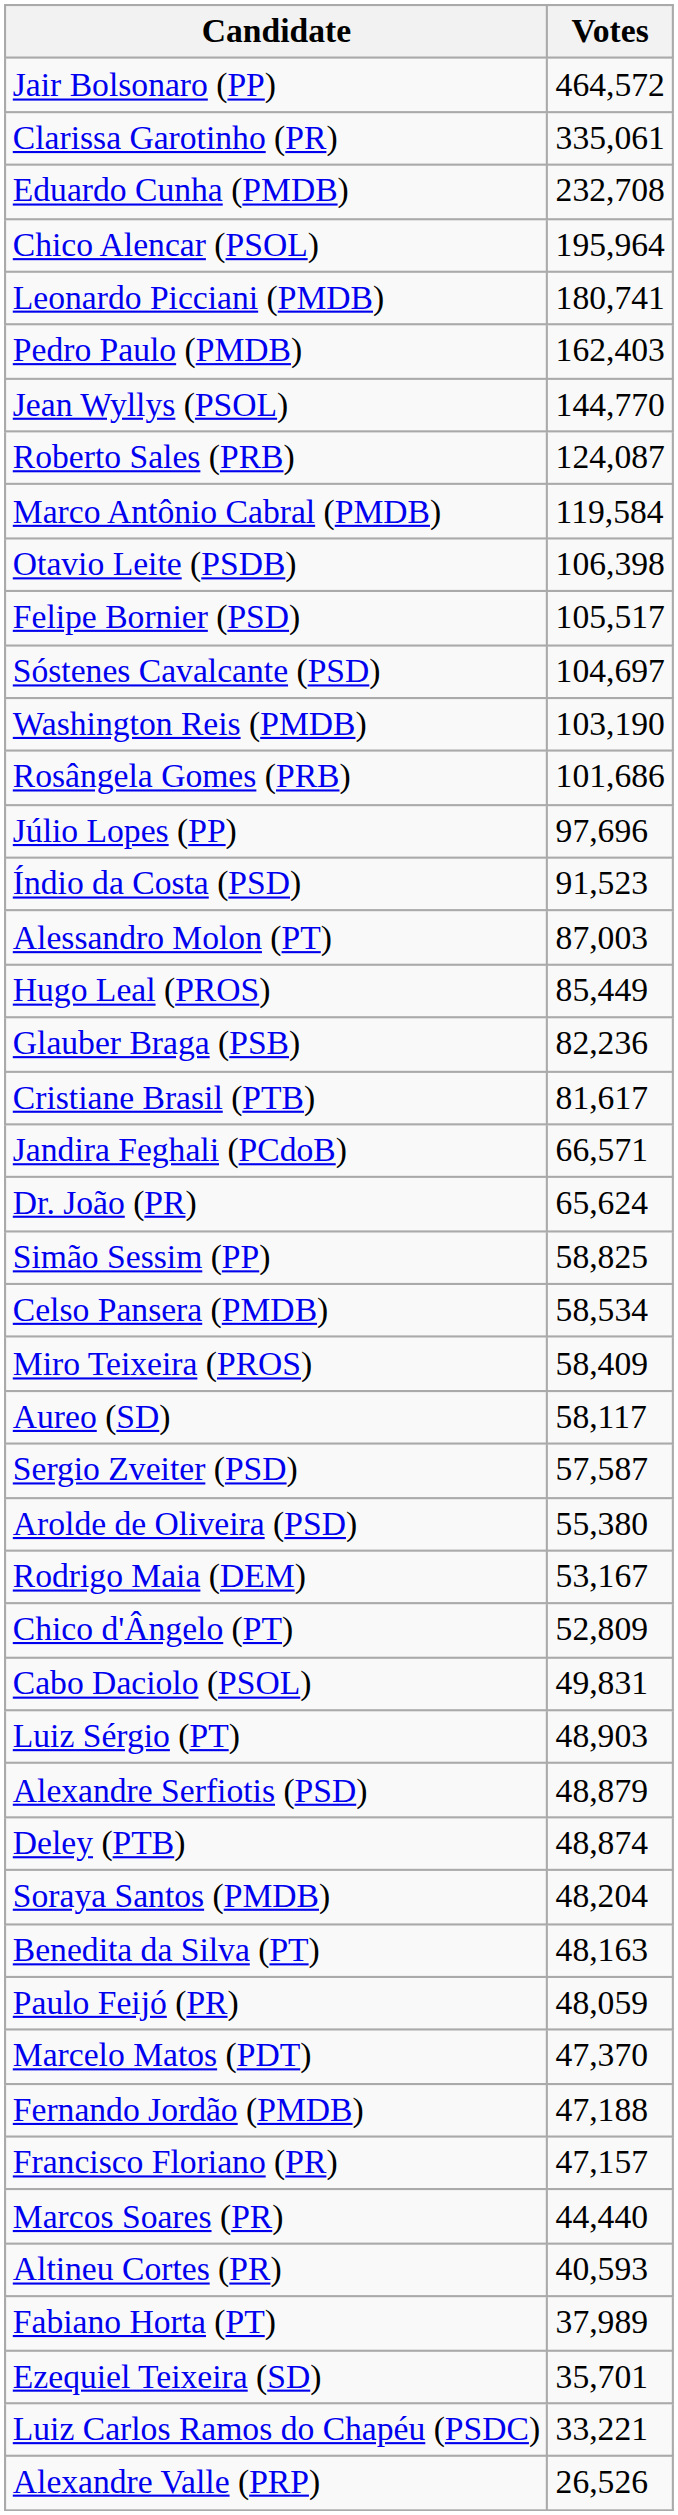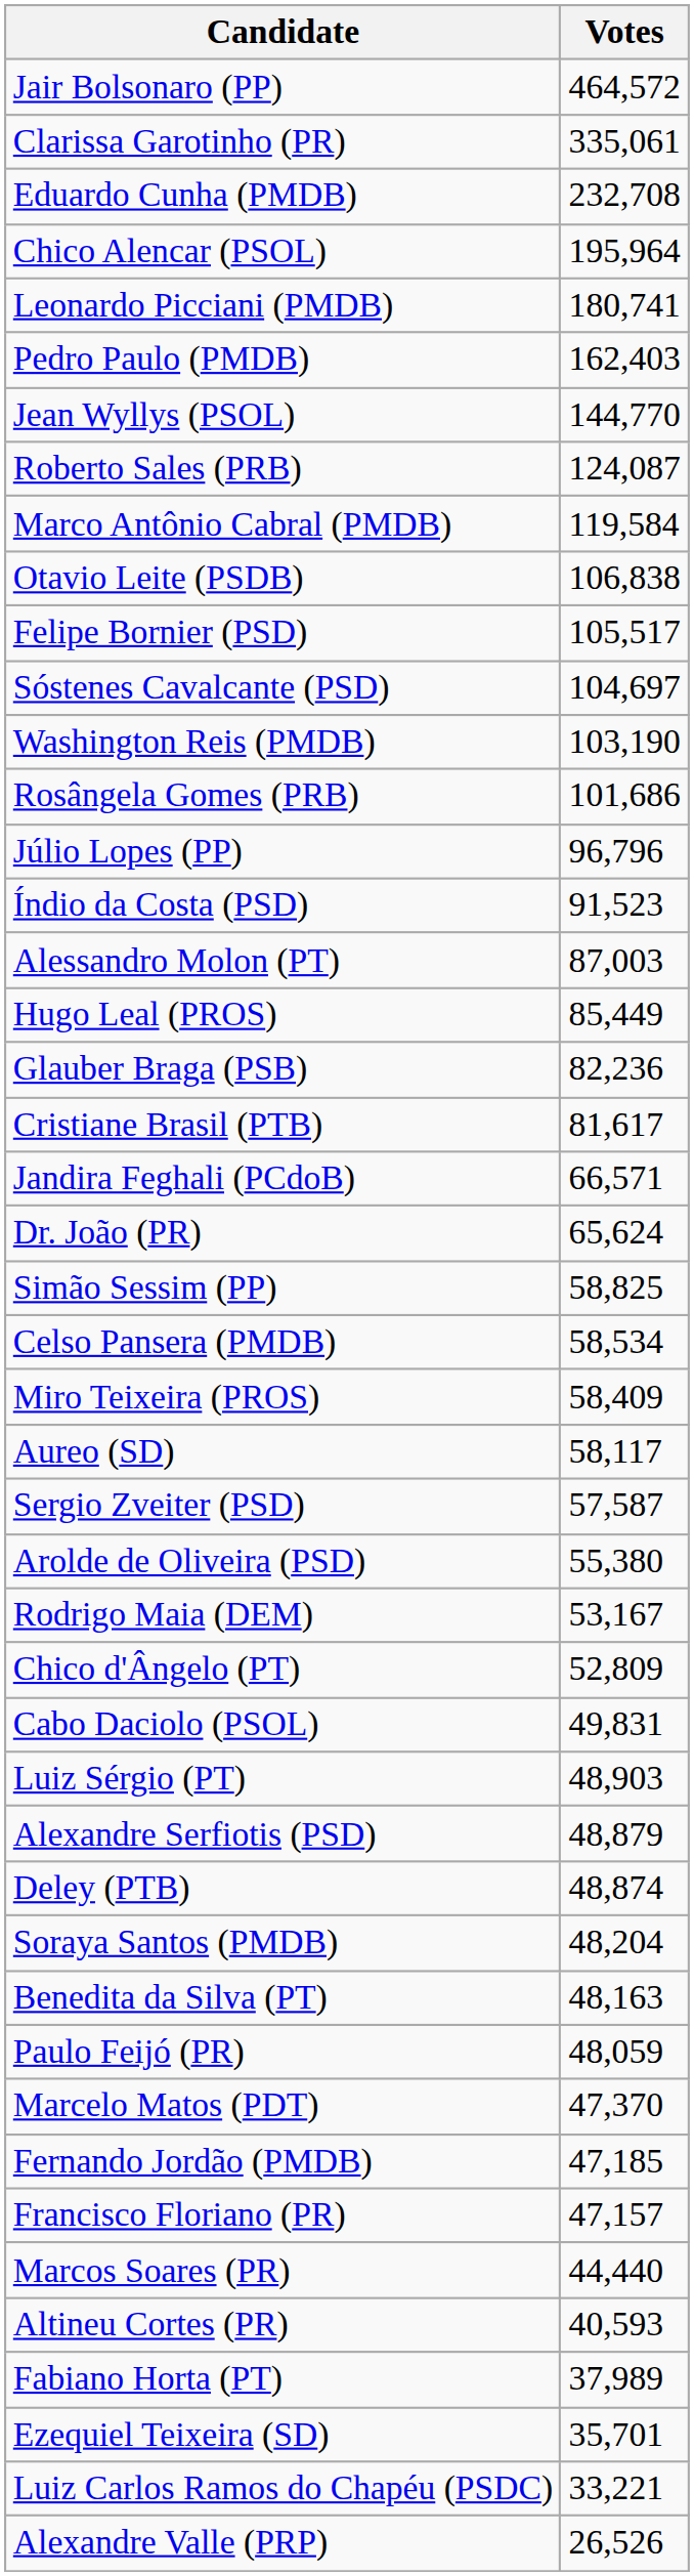 <table class="wikitable">
 <tr>
 <th>Candidate</th>
 <th>Votes</th>
 </tr>
 <tr>
 <td><a href='#'>Jair Bolsonaro</a> (<a href='#'>PP</a>)</td>
 <td>464,572</td>
 </tr>
 <tr>
 <td><a href='#'>Clarissa Garotinho</a> (<a href='#'>PR</a>)</td>
 <td>335,061</td>
 </tr>
 <tr>
 <td><a href='#'>Eduardo Cunha</a> (<a href='#'>PMDB</a>)</td>
 <td>232,708</td>
 </tr>
 <tr>
 <td><a href='#'>Chico Alencar</a> (<a href='#'>PSOL</a>)</td>
 <td>195,964</td>
 </tr>
 <tr>
 <td><a href='#'>Leonardo Picciani</a> (<a href='#'>PMDB</a>)</td>
 <td>180,741</td>
 </tr>
 <tr>
 <td><a href='#'>Pedro Paulo</a> (<a href='#'>PMDB</a>)</td>
 <td>162,403</td>
 </tr>
 <tr>
 <td><a href='#'>Jean Wyllys</a> (<a href='#'>PSOL</a>)</td>
 <td>144,770</td>
 </tr>
 <tr>
 <td><a href='#'>Roberto Sales</a> (<a href='#'>PRB</a>)</td>
 <td>124,087</td>
 </tr>
 <tr>
 <td><a href='#'>Marco Antônio Cabral</a> (<a href='#'>PMDB</a>)</td>
 <td>119,584</td>
 </tr>
 <tr>
 <td><a href='#'>Otavio Leite</a> (<a href='#'>PSDB</a>)</td>
-<td>106,398</td>
+<td>106,838</td>
 </tr>
 <tr>
 <td><a href='#'>Felipe Bornier</a> (<a href='#'>PSD</a>)</td>
 <td>105,517</td>
 </tr>
 <tr>
 <td><a href='#'>Sóstenes Cavalcante</a> (<a href='#'>PSD</a>)</td>
 <td>104,697</td>
 </tr>
 <tr>
 <td><a href='#'>Washington Reis</a> (<a href='#'>PMDB</a>)</td>
 <td>103,190</td>
 </tr>
 <tr>
 <td><a href='#'>Rosângela Gomes</a> (<a href='#'>PRB</a>)</td>
 <td>101,686</td>
 </tr>
 <tr>
 <td><a href='#'>Júlio Lopes</a> (<a href='#'>PP</a>)</td>
-<td>97,696</td>
+<td>96,796</td>
 </tr>
 <tr>
 <td><a href='#'>Índio da Costa</a> (<a href='#'>PSD</a>)</td>
 <td>91,523</td>
 </tr>
 <tr>
 <td><a href='#'>Alessandro Molon</a> (<a href='#'>PT</a>)</td>
 <td>87,003</td>
 </tr>
 <tr>
 <td><a href='#'>Hugo Leal</a> (<a href='#'>PROS</a>)</td>
 <td>85,449</td>
 </tr>
 <tr>
 <td><a href='#'>Glauber Braga</a> (<a href='#'>PSB</a>)</td>
 <td>82,236</td>
 </tr>
 <tr>
 <td><a href='#'>Cristiane Brasil</a> (<a href='#'>PTB</a>)</td>
 <td>81,617</td>
 </tr>
 <tr>
 <td><a href='#'>Jandira Feghali</a> (<a href='#'>PCdoB</a>)</td>
 <td>66,571</td>
 </tr>
 <tr>
 <td><a href='#'>Dr. João</a> (<a href='#'>PR</a>)</td>
 <td>65,624</td>
 </tr>
 <tr>
 <td><a href='#'>Simão Sessim</a> (<a href='#'>PP</a>)</td>
 <td>58,825</td>
 </tr>
 <tr>
 <td><a href='#'>Celso Pansera</a> (<a href='#'>PMDB</a>)</td>
 <td>58,534</td>
 </tr>
 <tr>
 <td><a href='#'>Miro Teixeira</a> (<a href='#'>PROS</a>)</td>
 <td>58,409</td>
 </tr>
 <tr>
 <td><a href='#'>Aureo</a> (<a href='#'>SD</a>)</td>
 <td>58,117</td>
 </tr>
 <tr>
 <td><a href='#'>Sergio Zveiter</a> (<a href='#'>PSD</a>)</td>
 <td>57,587</td>
 </tr>
 <tr>
 <td><a href='#'>Arolde de Oliveira</a> (<a href='#'>PSD</a>)</td>
 <td>55,380</td>
 </tr>
 <tr>
 <td><a href='#'>Rodrigo Maia</a> (<a href='#'>DEM</a>)</td>
 <td>53,167</td>
 </tr>
 <tr>
 <td><a href='#'>Chico d'Ângelo</a> (<a href='#'>PT</a>)</td>
 <td>52,809</td>
 </tr>
 <tr>
 <td><a href='#'>Cabo Daciolo</a> (<a href='#'>PSOL</a>)</td>
 <td>49,831</td>
 </tr>
 <tr>
 <td><a href='#'>Luiz Sérgio</a> (<a href='#'>PT</a>)</td>
 <td>48,903</td>
 </tr>
 <tr>
 <td><a href='#'>Alexandre Serfiotis</a> (<a href='#'>PSD</a>)</td>
 <td>48,879</td>
 </tr>
 <tr>
 <td><a href='#'>Deley</a> (<a href='#'>PTB</a>)</td>
 <td>48,874</td>
 </tr>
 <tr>
 <td><a href='#'>Soraya Santos</a> (<a href='#'>PMDB</a>)</td>
 <td>48,204</td>
 </tr>
 <tr>
 <td><a href='#'>Benedita da Silva</a> (<a href='#'>PT</a>)</td>
 <td>48,163</td>
 </tr>
 <tr>
 <td><a href='#'>Paulo Feijó</a> (<a href='#'>PR</a>)</td>
 <td>48,059</td>
 </tr>
 <tr>
 <td><a href='#'>Marcelo Matos</a> (<a href='#'>PDT</a>)</td>
 <td>47,370</td>
 </tr>
 <tr>
 <td><a href='#'>Fernando Jordão</a> (<a href='#'>PMDB</a>)</td>
-<td>47,188</td>
+<td>47,185</td>
 </tr>
 <tr>
 <td><a href='#'>Francisco Floriano</a> (<a href='#'>PR</a>)</td>
 <td>47,157</td>
 </tr>
 <tr>
 <td><a href='#'>Marcos Soares</a> (<a href='#'>PR</a>)</td>
 <td>44,440</td>
 </tr>
 <tr>
 <td><a href='#'>Altineu Cortes</a> (<a href='#'>PR</a>)</td>
 <td>40,593</td>
 </tr>
 <tr>
 <td><a href='#'>Fabiano Horta</a> (<a href='#'>PT</a>)</td>
 <td>37,989</td>
 </tr>
 <tr>
 <td><a href='#'>Ezequiel Teixeira</a> (<a href='#'>SD</a>)</td>
 <td>35,701</td>
 </tr>
 <tr>
 <td><a href='#'>Luiz Carlos Ramos do Chapéu</a> (<a href='#'>PSDC</a>)</td>
 <td>33,221</td>
 </tr>
 <tr>
 <td><a href='#'>Alexandre Valle</a> (<a href='#'>PRP</a>)</td>
 <td>26,526</td>
 </tr>
 </table>
